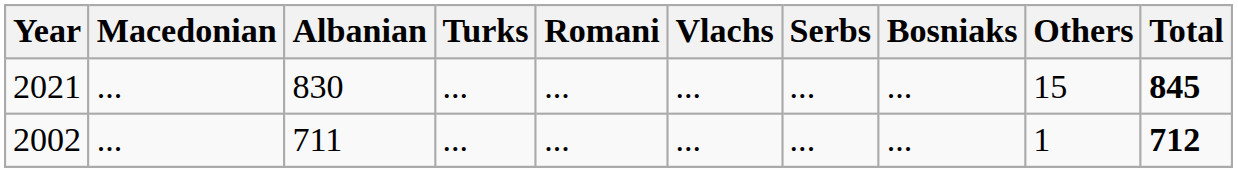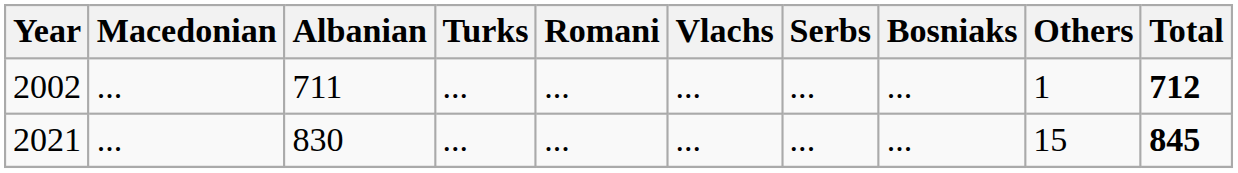 <table class="wikitable">
 <tr>
 <th>Year</th>
 <th>Macedonian</th>
 <th>Albanian</th>
 <th>Turks</th>
 <th>Romani</th>
 <th>Vlachs</th>
 <th>Serbs</th>
 <th>Bosniaks</th>
 <th><abbr>Others</abbr></th>
 <th>Total</th>
 </tr>
 <tr>
+<td>2002</td>
+<td>...</td>
+<td>711</td>
+<td>...</td>
+<td>...</td>
+<td>...</td>
+<td>...</td>
+<td>...</td>
+<td>1</td>
+<td><strong>712</strong></td>
+</tr>
+<tr>
 <td>2021</td>
 <td>...</td>
 <td>830</td>
 <td>...</td>
 <td>...</td>
 <td>...</td>
 <td>...</td>
 <td>...</td>
 <td>15</td>
 <td><strong>845</strong></td>
 </tr>
 <tr>
-<td>2002</td>
-<td>...</td>
-<td>711</td>
-<td>...</td>
-<td>...</td>
-<td>...</td>
-<td>...</td>
-<td>...</td>
-<td>1</td>
-<td><strong>712</strong></td>
-</tr>
-<tr>
 </tr>
 </table>
